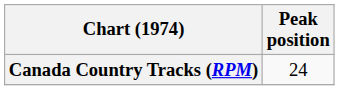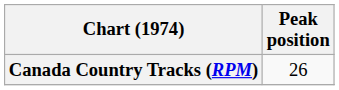 <table class="wikitable sortable plainrowheaders" style="text-align:center">
 <tr>
 <th scope="col">Chart (1974)</th>
 <th scope="col">Peak<br>position</th>
 </tr>
 <tr>
 <th scope="row">Canada Country Tracks (<em><a href='#'>RPM</a></em>)</th>
-<td align="center">24</td>
+<td align="center">26</td>
 </tr>
 <tr>
 </tr>
 </table>
